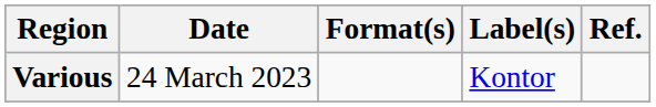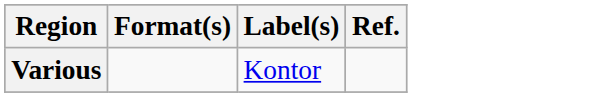 <table class="wikitable plainrowheaders">
 <tr>
 <th scope="col">Region</th>
-<th scope="col">Date</th>
 <th scope="col">Format(s)</th>
 <th scope="col">Label(s)</th>
 <th scope="col">Ref.</th>
 </tr>
 <tr>
 <th scope="row">Various</th>
-<td>24 March 2023</td>
 <td></td>
 <td><a href='#'>Kontor</a></td>
 <td></td>
 </tr>
 </table>
